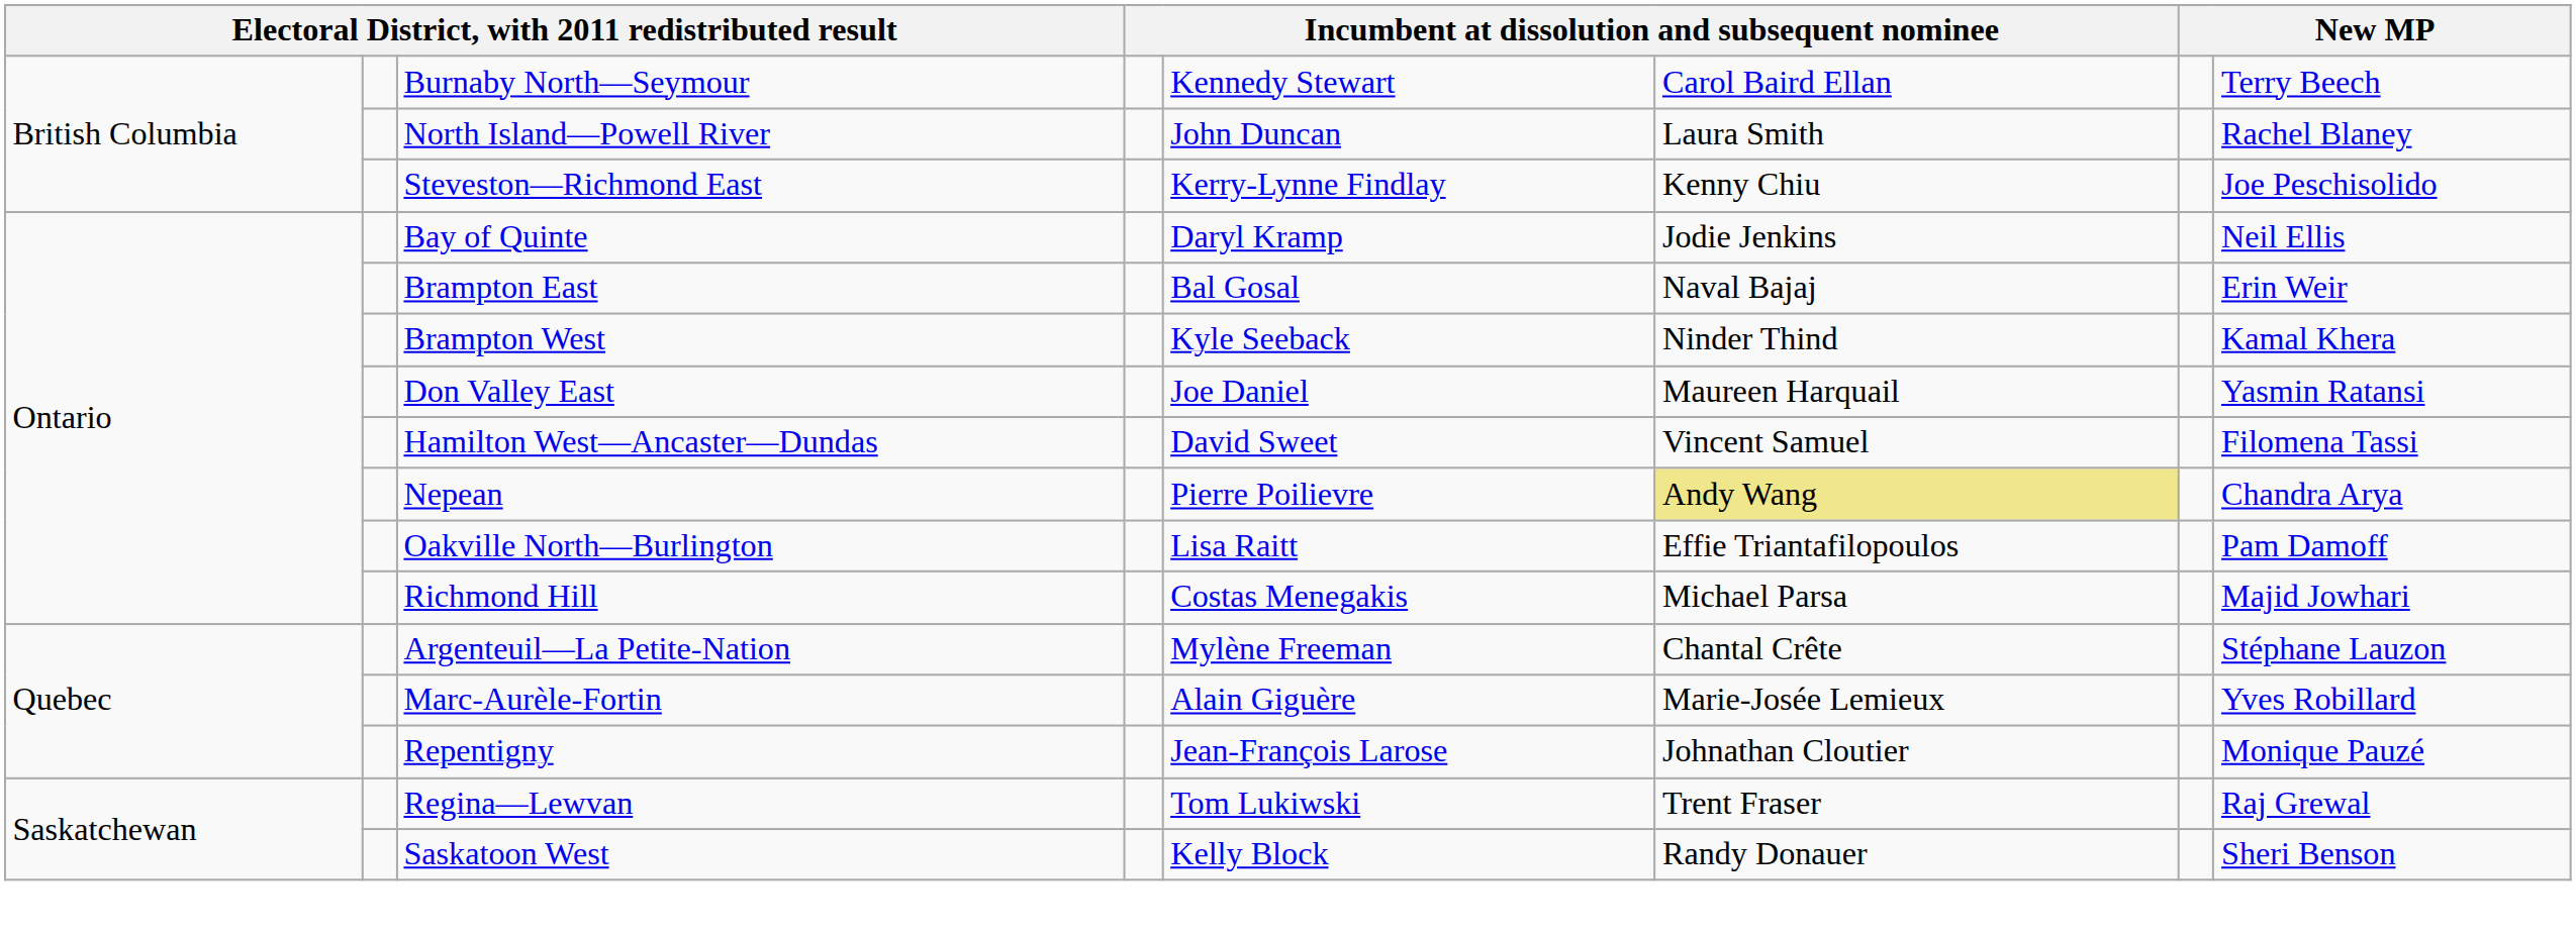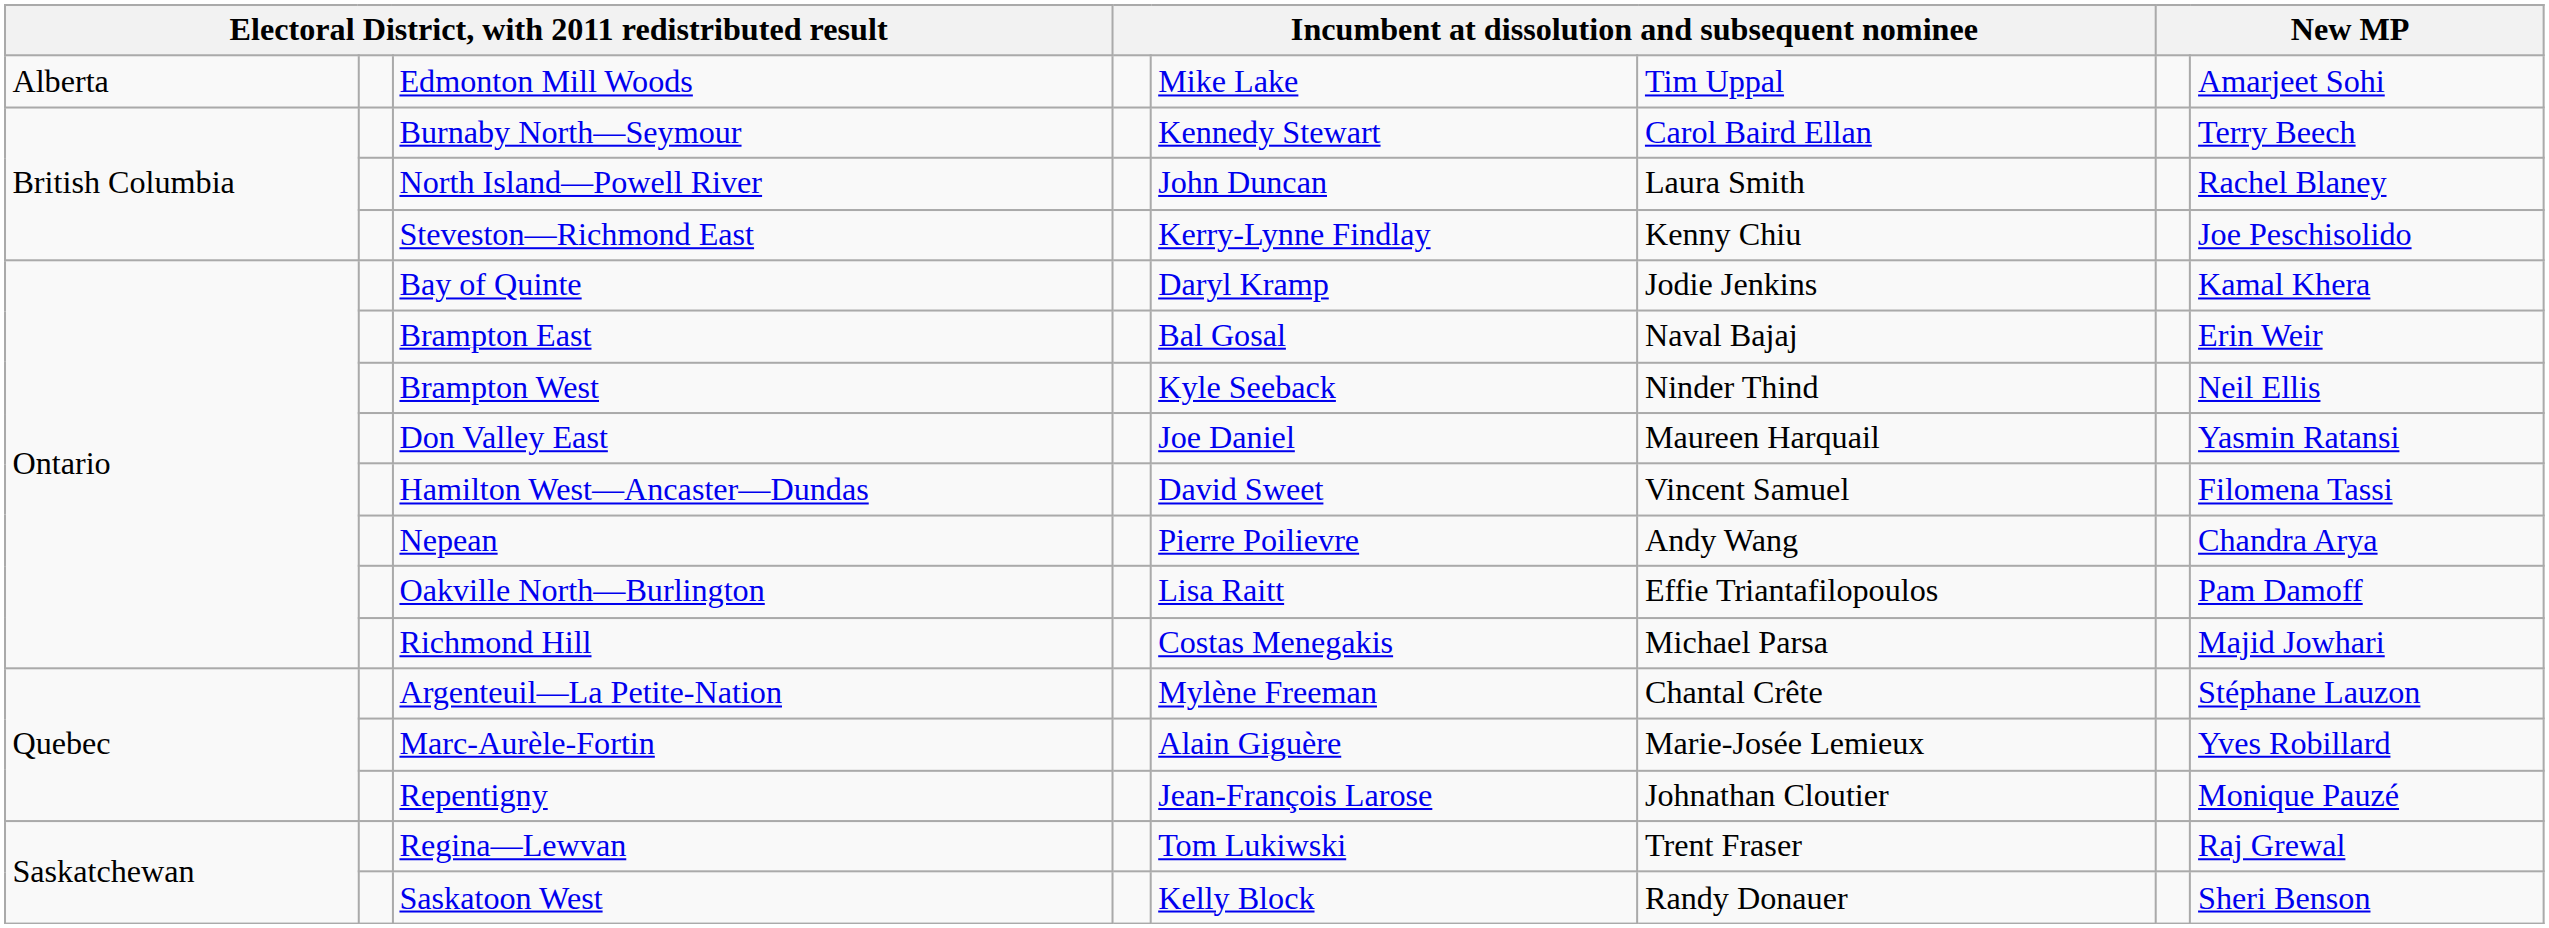 <table class="wikitable" style="width:100%;">
 <tr>
 <th colspan=3>Electoral District, with 2011 redistributed result</th>
 <th colspan=3>Incumbent at dissolution and subsequent nominee</th>
 <th colspan=2>New MP</th>
+</tr>
+<tr>
+<td>Alberta</td>
+<td> </td>
+<td><a href='#'>Edmonton Mill Woods</a></td>
+<td> </td>
+<td><a href='#'>Mike Lake</a></td>
+<td><a href='#'>Tim Uppal</a></td>
+<td> </td>
+<td><a href='#'>Amarjeet Sohi</a></td>
 </tr>
 <tr>
 <td rowspan=3>British Columbia</td>
 <td> </td>
 <td><a href='#'>Burnaby North—Seymour</a></td>
 <td> </td>
 <td><a href='#'>Kennedy Stewart</a></td>
 <td><a href='#'>Carol Baird Ellan</a></td>
 <td> </td>
 <td><a href='#'>Terry Beech</a></td>
 </tr>
 <tr>
 <td> </td>
 <td><a href='#'>North Island—Powell River</a></td>
 <td> </td>
 <td><a href='#'>John Duncan</a></td>
 <td>Laura Smith</td>
 <td> </td>
 <td><a href='#'>Rachel Blaney</a></td>
 </tr>
 <tr>
 <td> </td>
 <td><a href='#'>Steveston—Richmond East</a></td>
 <td> </td>
 <td><a href='#'>Kerry-Lynne Findlay</a></td>
 <td>Kenny Chiu</td>
 <td> </td>
 <td><a href='#'>Joe Peschisolido</a></td>
 </tr>
 <tr>
 <td rowspan=8>Ontario</td>
 <td> </td>
 <td><a href='#'>Bay of Quinte</a></td>
 <td> </td>
 <td><a href='#'>Daryl Kramp</a></td>
 <td>Jodie Jenkins</td>
 <td> </td>
-<td><a href='#'>Neil Ellis</a></td>
+<td><a href='#'>Kamal Khera</a></td>
 </tr>
 <tr>
 <td> </td>
 <td><a href='#'>Brampton East</a></td>
 <td> </td>
 <td><a href='#'>Bal Gosal</a></td>
 <td>Naval Bajaj</td>
 <td> </td>
 <td><a href='#'>Erin Weir</a></td>
 </tr>
 <tr>
 <td> </td>
 <td><a href='#'>Brampton West</a></td>
 <td> </td>
 <td><a href='#'>Kyle Seeback</a></td>
 <td>Ninder Thind</td>
 <td> </td>
-<td><a href='#'>Kamal Khera</a></td>
+<td><a href='#'>Neil Ellis</a></td>
 </tr>
 <tr>
 <td> </td>
 <td><a href='#'>Don Valley East</a></td>
 <td> </td>
 <td><a href='#'>Joe Daniel</a></td>
 <td>Maureen Harquail</td>
 <td> </td>
 <td><a href='#'>Yasmin Ratansi</a></td>
 </tr>
 <tr>
 <td> </td>
 <td><a href='#'>Hamilton West—Ancaster—Dundas</a></td>
 <td> </td>
 <td><a href='#'>David Sweet</a></td>
 <td>Vincent Samuel</td>
 <td> </td>
 <td><a href='#'>Filomena Tassi</a></td>
 </tr>
 <tr>
 <td> </td>
 <td><a href='#'>Nepean</a></td>
 <td> </td>
 <td><a href='#'>Pierre Poilievre</a></td>
-<td style="background: khaki;">Andy Wang</td>
+<td>Andy Wang</td>
 <td> </td>
 <td><a href='#'>Chandra Arya</a></td>
 </tr>
 <tr>
 <td> </td>
 <td><a href='#'>Oakville North—Burlington</a></td>
 <td> </td>
 <td><a href='#'>Lisa Raitt</a></td>
 <td>Effie Triantafilopoulos</td>
 <td> </td>
 <td><a href='#'>Pam Damoff</a></td>
 </tr>
 <tr>
 <td> </td>
 <td><a href='#'>Richmond Hill</a></td>
 <td> </td>
 <td><a href='#'>Costas Menegakis</a></td>
 <td>Michael Parsa</td>
 <td> </td>
 <td><a href='#'>Majid Jowhari</a></td>
 </tr>
 <tr>
 <td rowspan=3>Quebec</td>
 <td> </td>
 <td><a href='#'>Argenteuil—La Petite-Nation</a></td>
 <td> </td>
 <td><a href='#'>Mylène Freeman</a></td>
 <td>Chantal Crête</td>
 <td> </td>
 <td><a href='#'>Stéphane Lauzon</a></td>
 </tr>
 <tr>
 <td> </td>
 <td><a href='#'>Marc-Aurèle-Fortin</a></td>
 <td> </td>
 <td><a href='#'>Alain Giguère</a></td>
 <td>Marie-Josée Lemieux</td>
 <td> </td>
 <td><a href='#'>Yves Robillard</a></td>
 </tr>
 <tr>
 <td> </td>
 <td><a href='#'>Repentigny</a></td>
 <td> </td>
 <td><a href='#'>Jean-François Larose</a></td>
 <td>Johnathan Cloutier</td>
 <td> </td>
 <td><a href='#'>Monique Pauzé</a></td>
 </tr>
 <tr>
 <td rowspan=2>Saskatchewan</td>
 <td> </td>
 <td><a href='#'>Regina—Lewvan</a></td>
 <td> </td>
 <td><a href='#'>Tom Lukiwski</a></td>
 <td>Trent Fraser</td>
 <td> </td>
 <td><a href='#'>Raj Grewal</a></td>
 </tr>
 <tr>
 <td> </td>
 <td><a href='#'>Saskatoon West</a></td>
 <td> </td>
 <td><a href='#'>Kelly Block</a></td>
 <td>Randy Donauer</td>
 <td> </td>
 <td><a href='#'>Sheri Benson</a></td>
 </tr>
 </table>
